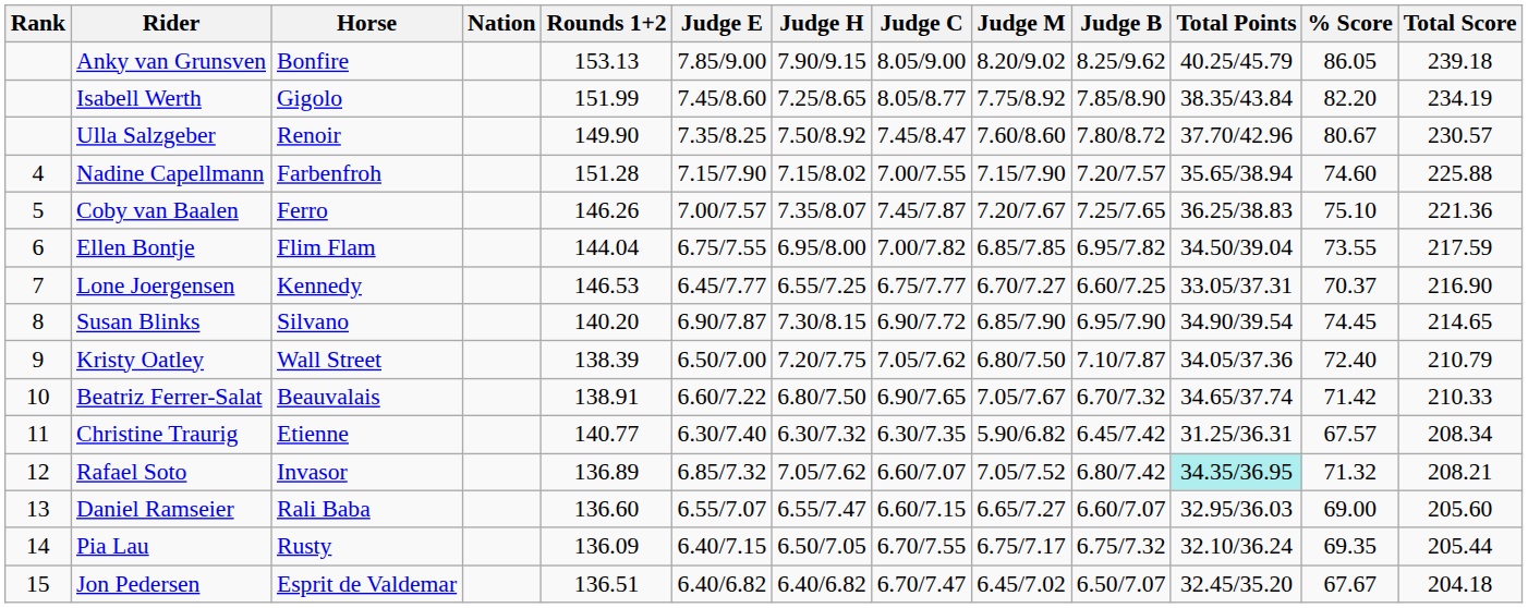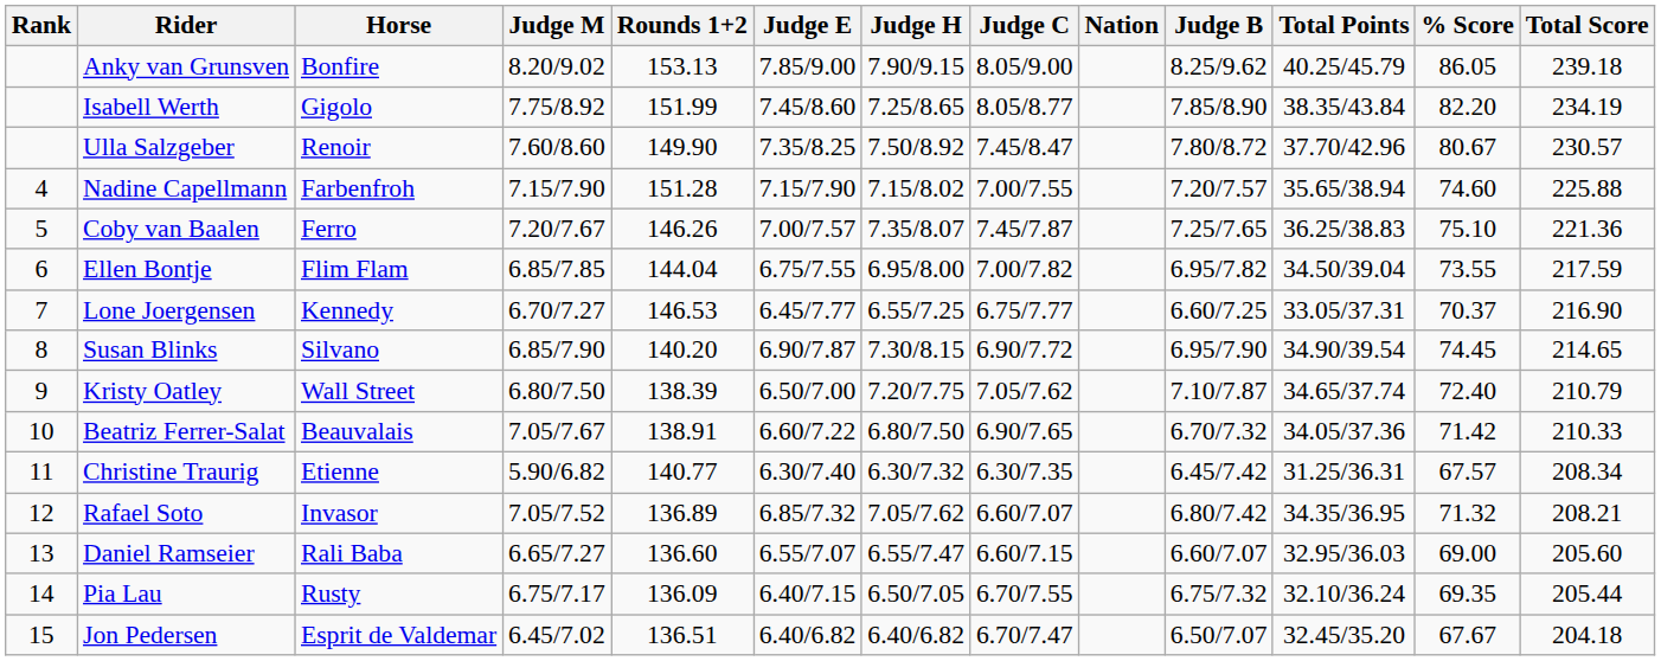 <table class="wikitable sortable" style="text-align:center">
 <tr>
 <th>Rank</th>
 <th>Rider</th>
 <th>Horse</th>
-<th>Nation</th>
+<th>Judge M</th>
 <th>Rounds 1+2</th>
 <th>Judge E</th>
 <th>Judge H</th>
 <th>Judge C</th>
-<th>Judge M</th>
+<th>Nation</th>
 <th>Judge B</th>
 <th>Total Points</th>
 <th>% Score</th>
 <th>Total Score</th>
 </tr>
 <tr>
 <td></td>
 <td align=left><a href='#'>Anky van Grunsven</a></td>
 <td align=left><a href='#'>Bonfire</a></td>
-<td align=left></td>
+<td>8.20/9.02</td>
 <td>153.13</td>
 <td>7.85/9.00</td>
 <td>7.90/9.15</td>
 <td>8.05/9.00</td>
-<td>8.20/9.02</td>
+<td align=left></td>
 <td>8.25/9.62</td>
 <td>40.25/45.79</td>
 <td>86.05</td>
 <td>239.18</td>
 </tr>
 <tr>
 <td></td>
 <td align=left><a href='#'>Isabell Werth</a></td>
 <td align=left><a href='#'>Gigolo</a></td>
-<td align=left></td>
+<td>7.75/8.92</td>
 <td>151.99</td>
 <td>7.45/8.60</td>
 <td>7.25/8.65</td>
 <td>8.05/8.77</td>
-<td>7.75/8.92</td>
+<td align=left></td>
 <td>7.85/8.90</td>
 <td>38.35/43.84</td>
 <td>82.20</td>
 <td>234.19</td>
 </tr>
 <tr>
 <td></td>
 <td align=left><a href='#'>Ulla Salzgeber</a></td>
 <td align=left><a href='#'>Renoir</a></td>
-<td align=left></td>
+<td>7.60/8.60</td>
 <td>149.90</td>
 <td>7.35/8.25</td>
 <td>7.50/8.92</td>
 <td>7.45/8.47</td>
-<td>7.60/8.60</td>
+<td align=left></td>
 <td>7.80/8.72</td>
 <td>37.70/42.96</td>
 <td>80.67</td>
 <td>230.57</td>
 </tr>
 <tr>
 <td>4</td>
 <td align=left><a href='#'>Nadine Capellmann</a></td>
 <td align=left><a href='#'>Farbenfroh</a></td>
-<td align=left></td>
+<td>7.15/7.90</td>
 <td>151.28</td>
 <td>7.15/7.90</td>
 <td>7.15/8.02</td>
 <td>7.00/7.55</td>
-<td>7.15/7.90</td>
+<td align=left></td>
 <td>7.20/7.57</td>
 <td>35.65/38.94</td>
 <td>74.60</td>
 <td>225.88</td>
 </tr>
 <tr>
 <td>5</td>
 <td align=left><a href='#'>Coby van Baalen</a></td>
 <td align=left><a href='#'>Ferro</a></td>
-<td align=left></td>
+<td>7.20/7.67</td>
 <td>146.26</td>
 <td>7.00/7.57</td>
 <td>7.35/8.07</td>
 <td>7.45/7.87</td>
-<td>7.20/7.67</td>
+<td align=left></td>
 <td>7.25/7.65</td>
 <td>36.25/38.83</td>
 <td>75.10</td>
 <td>221.36</td>
 </tr>
 <tr>
 <td>6</td>
 <td align=left><a href='#'>Ellen Bontje</a></td>
 <td align=left><a href='#'>Flim Flam</a></td>
-<td align=left></td>
+<td>6.85/7.85</td>
 <td>144.04</td>
 <td>6.75/7.55</td>
 <td>6.95/8.00</td>
 <td>7.00/7.82</td>
-<td>6.85/7.85</td>
+<td align=left></td>
 <td>6.95/7.82</td>
 <td>34.50/39.04</td>
 <td>73.55</td>
 <td>217.59</td>
 </tr>
 <tr>
 <td>7</td>
 <td align=left><a href='#'>Lone Joergensen</a></td>
 <td align=left><a href='#'>Kennedy</a></td>
-<td align=left></td>
+<td>6.70/7.27</td>
 <td>146.53</td>
 <td>6.45/7.77</td>
 <td>6.55/7.25</td>
 <td>6.75/7.77</td>
-<td>6.70/7.27</td>
+<td align=left></td>
 <td>6.60/7.25</td>
 <td>33.05/37.31</td>
 <td>70.37</td>
 <td>216.90</td>
 </tr>
 <tr>
 <td>8</td>
 <td align=left><a href='#'>Susan Blinks</a></td>
 <td align=left><a href='#'>Silvano</a></td>
-<td align=left></td>
+<td>6.85/7.90</td>
 <td>140.20</td>
 <td>6.90/7.87</td>
 <td>7.30/8.15</td>
 <td>6.90/7.72</td>
-<td>6.85/7.90</td>
+<td align=left></td>
 <td>6.95/7.90</td>
 <td>34.90/39.54</td>
 <td>74.45</td>
 <td>214.65</td>
 </tr>
 <tr>
 <td>9</td>
 <td align=left><a href='#'>Kristy Oatley</a></td>
 <td align=left><a href='#'>Wall Street</a></td>
-<td align=left></td>
+<td>6.80/7.50</td>
 <td>138.39</td>
 <td>6.50/7.00</td>
 <td>7.20/7.75</td>
 <td>7.05/7.62</td>
-<td>6.80/7.50</td>
+<td align=left></td>
 <td>7.10/7.87</td>
-<td>34.05/37.36</td>
+<td>34.65/37.74</td>
 <td>72.40</td>
 <td>210.79</td>
 </tr>
 <tr>
 <td>10</td>
 <td align=left><a href='#'>Beatriz Ferrer-Salat</a></td>
 <td align=left><a href='#'>Beauvalais</a></td>
-<td align=left></td>
+<td>7.05/7.67</td>
 <td>138.91</td>
 <td>6.60/7.22</td>
 <td>6.80/7.50</td>
 <td>6.90/7.65</td>
-<td>7.05/7.67</td>
+<td align=left></td>
 <td>6.70/7.32</td>
-<td>34.65/37.74</td>
+<td>34.05/37.36</td>
 <td>71.42</td>
 <td>210.33</td>
 </tr>
 <tr>
 <td>11</td>
 <td align=left><a href='#'>Christine Traurig</a></td>
 <td align=left><a href='#'>Etienne</a></td>
-<td align=left></td>
+<td>5.90/6.82</td>
 <td>140.77</td>
 <td>6.30/7.40</td>
 <td>6.30/7.32</td>
 <td>6.30/7.35</td>
-<td>5.90/6.82</td>
+<td align=left></td>
 <td>6.45/7.42</td>
 <td>31.25/36.31</td>
 <td>67.57</td>
 <td>208.34</td>
 </tr>
 <tr>
 <td>12</td>
 <td align=left><a href='#'>Rafael Soto</a></td>
 <td align=left><a href='#'>Invasor</a></td>
-<td align=left></td>
+<td>7.05/7.52</td>
 <td>136.89</td>
 <td>6.85/7.32</td>
 <td>7.05/7.62</td>
 <td>6.60/7.07</td>
-<td>7.05/7.52</td>
+<td align=left></td>
 <td>6.80/7.42</td>
-<td style="background: paleturquoise;">34.35/36.95</td>
+<td>34.35/36.95</td>
 <td>71.32</td>
 <td>208.21</td>
 </tr>
 <tr>
 <td>13</td>
 <td align=left><a href='#'>Daniel Ramseier</a></td>
 <td align=left><a href='#'>Rali Baba</a></td>
-<td align=left></td>
+<td>6.65/7.27</td>
 <td>136.60</td>
 <td>6.55/7.07</td>
 <td>6.55/7.47</td>
 <td>6.60/7.15</td>
-<td>6.65/7.27</td>
+<td align=left></td>
 <td>6.60/7.07</td>
 <td>32.95/36.03</td>
 <td>69.00</td>
 <td>205.60</td>
 </tr>
 <tr>
 <td>14</td>
 <td align=left><a href='#'>Pia Lau</a></td>
 <td align=left><a href='#'>Rusty</a></td>
-<td align=left></td>
+<td>6.75/7.17</td>
 <td>136.09</td>
 <td>6.40/7.15</td>
 <td>6.50/7.05</td>
 <td>6.70/7.55</td>
-<td>6.75/7.17</td>
+<td align=left></td>
 <td>6.75/7.32</td>
 <td>32.10/36.24</td>
 <td>69.35</td>
 <td>205.44</td>
 </tr>
 <tr>
 <td>15</td>
 <td align=left><a href='#'>Jon Pedersen</a></td>
 <td align=left><a href='#'>Esprit de Valdemar</a></td>
-<td align=left></td>
+<td>6.45/7.02</td>
 <td>136.51</td>
 <td>6.40/6.82</td>
 <td>6.40/6.82</td>
 <td>6.70/7.47</td>
-<td>6.45/7.02</td>
+<td align=left></td>
 <td>6.50/7.07</td>
 <td>32.45/35.20</td>
 <td>67.67</td>
 <td>204.18</td>
 </tr>
 </table>
